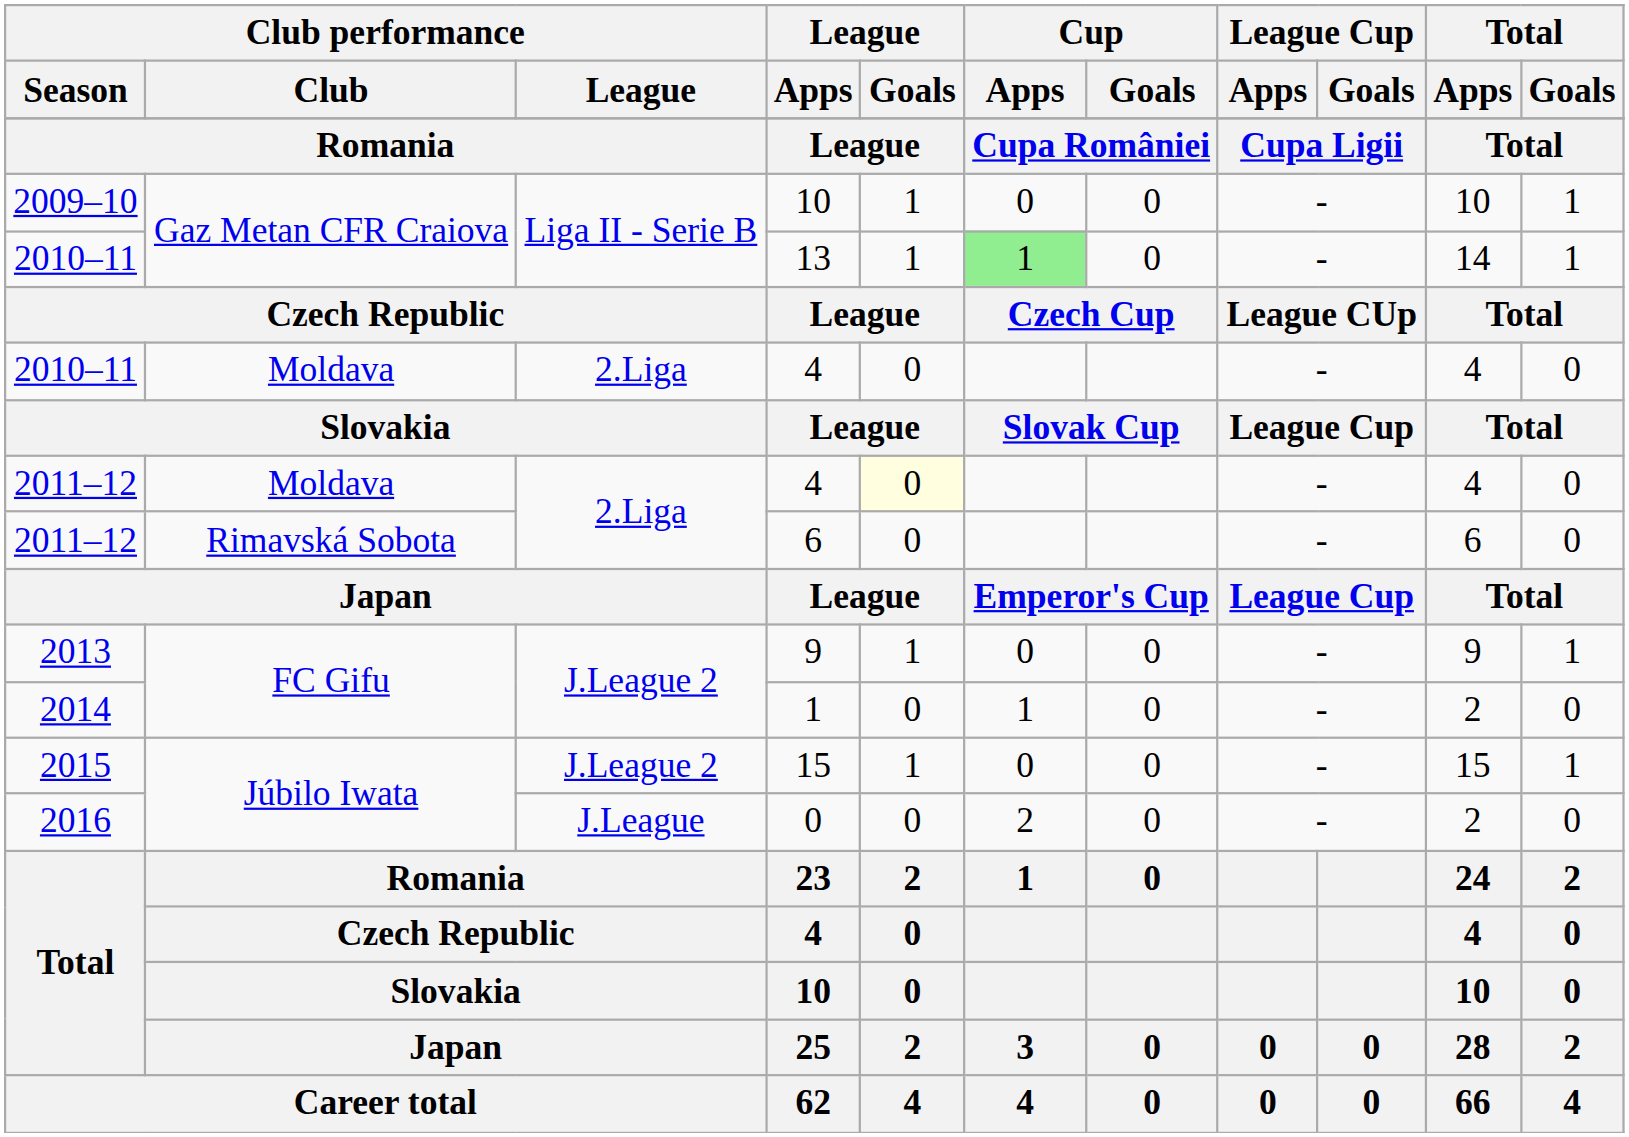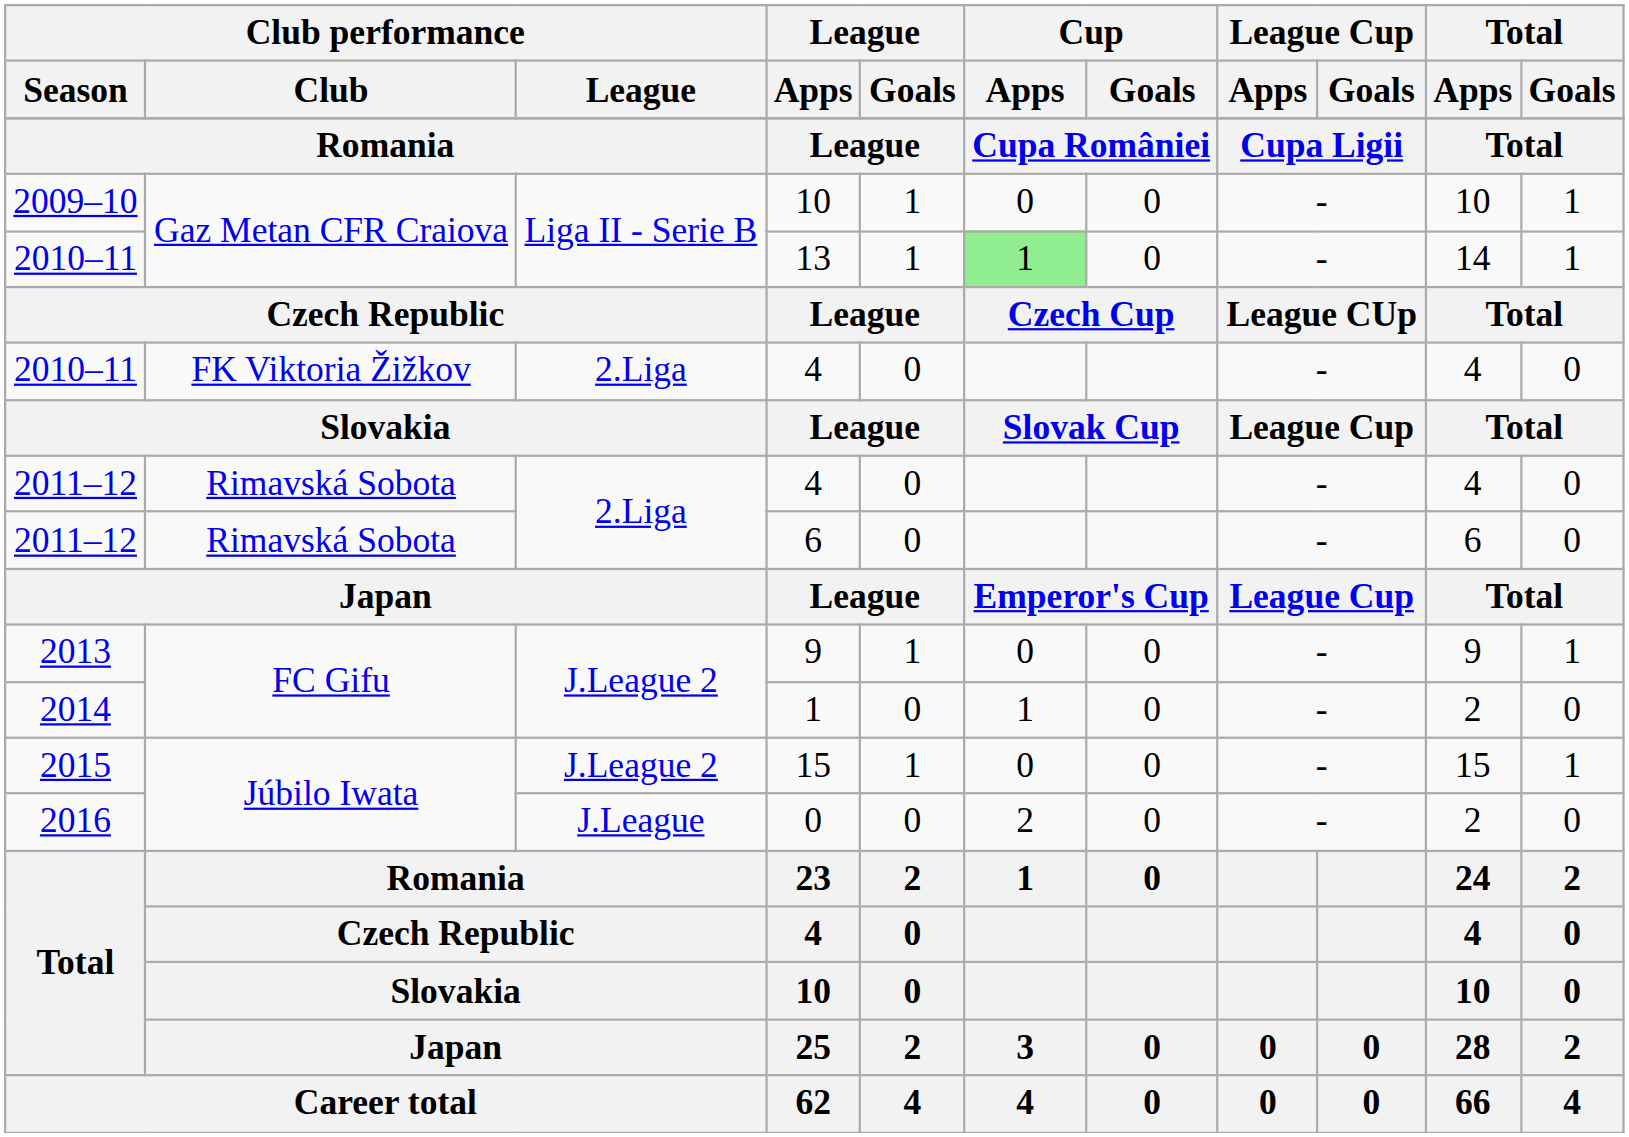 <table class="wikitable" style="text-align:center">
 <tr>
 <th colspan=3>Club performance</th>
 <th colspan=2>League</th>
 <th colspan=2>Cup</th>
 <th colspan=2>League Cup</th>
 <th colspan=2>Total</th>
 </tr>
 <tr>
 <th>Season</th>
 <th>Club</th>
 <th>League</th>
 <th>Apps</th>
 <th>Goals</th>
 <th>Apps</th>
 <th>Goals</th>
 <th>Apps</th>
 <th>Goals</th>
 <th>Apps</th>
 <th>Goals</th>
 </tr>
 <tr>
 </tr>
 <tr>
 <th colspan=3>Romania</th>
 <th colspan=2>League</th>
 <th colspan=2><a href='#'>Cupa României</a></th>
 <th colspan=2><a href='#'>Cupa Ligii</a></th>
 <th colspan=2>Total</th>
 </tr>
 <tr>
 <td><a href='#'>2009–10</a></td>
 <td rowspan=2><a href='#'>Gaz Metan CFR Craiova</a></td>
 <td rowspan=2><a href='#'>Liga II - Serie B</a></td>
 <td>10</td>
 <td>1</td>
 <td>0</td>
 <td>0</td>
 <td colspan=2>-</td>
 <td>10</td>
 <td>1</td>
 </tr>
 <tr>
 <td><a href='#'>2010–11</a></td>
 <td>13</td>
 <td>1</td>
 <td style="background: lightgreen;">1</td>
 <td>0</td>
 <td colspan=2>-</td>
 <td>14</td>
 <td>1</td>
 </tr>
 <tr>
 <th colspan=3>Czech Republic</th>
 <th colspan=2>League</th>
 <th colspan=2><a href='#'>Czech Cup</a></th>
 <th colspan=2>League CUp</th>
 <th colspan=2>Total</th>
 </tr>
 <tr>
 <td><a href='#'>2010–11</a></td>
-<td><a href='#'>Moldava</a></td>
+<td><a href='#'>FK Viktoria Žižkov</a></td>
 <td><a href='#'>2.Liga</a></td>
 <td>4</td>
 <td>0</td>
 <td></td>
 <td></td>
 <td colspan=2>-</td>
 <td>4</td>
 <td>0</td>
 </tr>
 <tr>
 <th colspan=3>Slovakia</th>
 <th colspan=2>League</th>
 <th colspan=2><a href='#'>Slovak Cup</a></th>
 <th colspan=2>League Cup</th>
 <th colspan=2>Total</th>
 </tr>
 <tr>
 <td><a href='#'>2011–12</a></td>
-<td><a href='#'>Moldava</a></td>
+<td><a href='#'>Rimavská Sobota</a></td>
 <td rowspan=2><a href='#'>2.Liga</a></td>
 <td>4</td>
-<td style="background: lightyellow;">0</td>
+<td>0</td>
 <td></td>
 <td></td>
 <td colspan=2>-</td>
 <td>4</td>
 <td>0</td>
 </tr>
 <tr>
 <td><a href='#'>2011–12</a></td>
 <td><a href='#'>Rimavská Sobota</a></td>
 <td>6</td>
 <td>0</td>
 <td></td>
 <td></td>
 <td colspan=2>-</td>
 <td>6</td>
 <td>0</td>
 </tr>
 <tr>
 <th colspan=3>Japan</th>
 <th colspan=2>League</th>
 <th colspan=2><a href='#'>Emperor's Cup</a></th>
 <th colspan=2><a href='#'>League Cup</a></th>
 <th colspan=2>Total</th>
 </tr>
 <tr>
 <td><a href='#'>2013</a></td>
 <td rowspan=2><a href='#'>FC Gifu</a></td>
 <td rowspan=2><a href='#'>J.League 2</a></td>
 <td>9</td>
 <td>1</td>
 <td>0</td>
 <td>0</td>
 <td colspan=2>-</td>
 <td>9</td>
 <td>1</td>
 </tr>
 <tr>
 <td><a href='#'>2014</a></td>
 <td>1</td>
 <td>0</td>
 <td>1</td>
 <td>0</td>
 <td colspan=2>-</td>
 <td>2</td>
 <td>0</td>
 </tr>
 <tr>
 <td><a href='#'>2015</a></td>
 <td rowspan=2><a href='#'>Júbilo Iwata</a></td>
 <td><a href='#'>J.League 2</a></td>
 <td>15</td>
 <td>1</td>
 <td>0</td>
 <td>0</td>
 <td colspan=2>-</td>
 <td>15</td>
 <td>1</td>
 </tr>
 <tr>
 <td><a href='#'>2016</a></td>
 <td><a href='#'>J.League</a></td>
 <td>0</td>
 <td>0</td>
 <td>2</td>
 <td>0</td>
 <td colspan=2>-</td>
 <td>2</td>
 <td>0</td>
 </tr>
 <tr>
 <th rowspan=4>Total</th>
 <th colspan=2>Romania</th>
 <th>23</th>
 <th>2</th>
 <th>1</th>
 <th>0</th>
 <th></th>
 <th></th>
 <th>24</th>
 <th>2</th>
 </tr>
 <tr>
 <th colspan=2>Czech Republic</th>
 <th>4</th>
 <th>0</th>
 <th></th>
 <th></th>
 <th></th>
 <th></th>
 <th>4</th>
 <th>0</th>
 </tr>
 <tr>
 <th colspan=2>Slovakia</th>
 <th>10</th>
 <th>0</th>
 <th></th>
 <th></th>
 <th></th>
 <th></th>
 <th>10</th>
 <th>0</th>
 </tr>
 <tr>
 <th colspan=2>Japan</th>
 <th>25</th>
 <th>2</th>
 <th>3</th>
 <th>0</th>
 <th>0</th>
 <th>0</th>
 <th>28</th>
 <th>2</th>
 </tr>
 <tr>
 <th colspan=3>Career total</th>
 <th>62</th>
 <th>4</th>
 <th>4</th>
 <th>0</th>
 <th>0</th>
 <th>0</th>
 <th>66</th>
 <th>4</th>
 </tr>
 </table>
